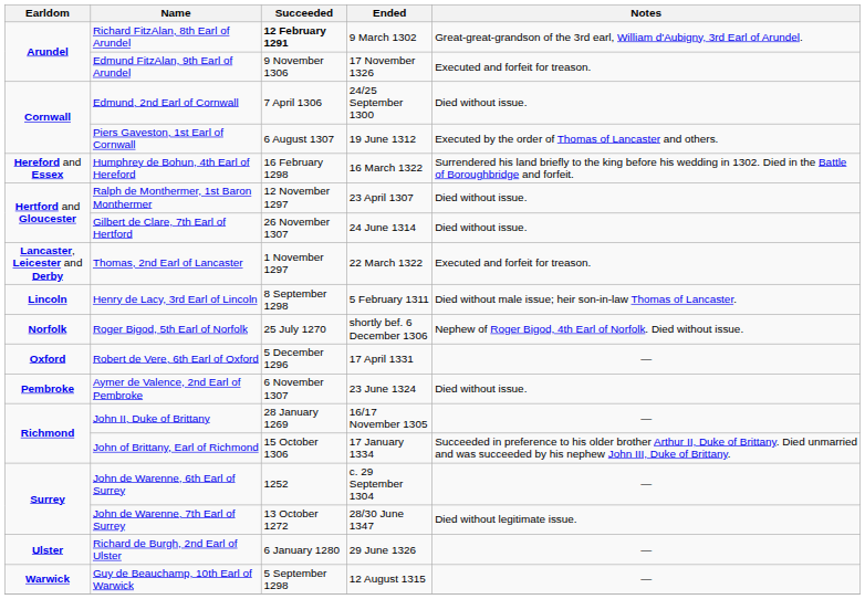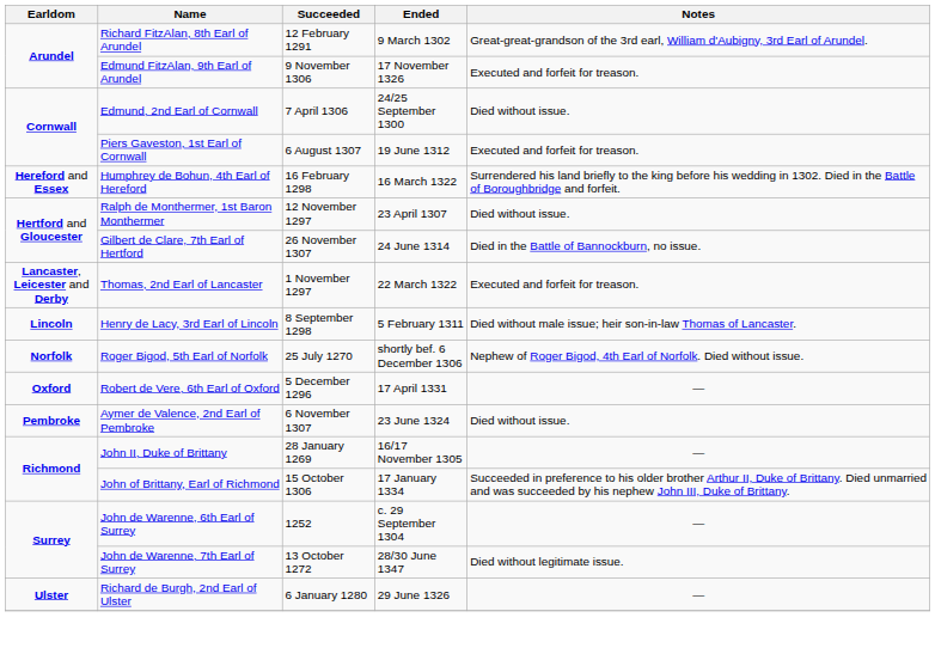 <table class="wikitable">
 <tr align=center>
 <th width="10%">Earldom</th>
 <th width="20%">Name</th>
 <th width="10%">Succeeded</th>
 <th width="10%">Ended</th>
 <th width="50%">Notes</th>
 </tr>
 <tr>
 <td rowspan=2 align=center><strong><a href='#'>Arundel</a></strong></td>
 <td><a href='#'>Richard FitzAlan, 8th Earl of Arundel</a></td>
-<td><strong>12 February 1291</strong></td>
+<td>12 February 1291</td>
 <td>9 March 1302</td>
 <td>Great-great-grandson of the 3rd earl, <a href='#'>William d'Aubigny, 3rd Earl of Arundel</a>.</td>
 </tr>
 <tr>
 <td><a href='#'>Edmund FitzAlan, 9th Earl of Arundel</a></td>
 <td>9 November 1306</td>
 <td>17 November 1326</td>
 <td>Executed and forfeit for treason.</td>
 </tr>
 <tr>
 <td rowspan=2 align=center><strong><a href='#'>Cornwall</a></strong></td>
 <td><a href='#'>Edmund, 2nd Earl of Cornwall</a></td>
 <td>7 April 1306</td>
 <td>24/25 September 1300</td>
 <td>Died without issue.</td>
 </tr>
 <tr>
 <td><a href='#'>Piers Gaveston, 1st Earl of Cornwall</a></td>
 <td>6 August 1307</td>
 <td>19 June 1312</td>
-<td>Executed by the order of <a href='#'>Thomas of Lancaster</a> and others.</td>
+<td>Executed and forfeit for treason.</td>
 </tr>
 <tr>
 <td align=center><strong><a href='#'>Hereford</a></strong> and <strong><a href='#'>Essex</a></strong></td>
 <td><a href='#'>Humphrey de Bohun, 4th Earl of Hereford</a></td>
 <td>16 February 1298</td>
 <td>16 March 1322</td>
 <td>Surrendered his land briefly to the king before his wedding in 1302. Died in the <a href='#'>Battle of Boroughbridge</a> and forfeit.</td>
 </tr>
 <tr>
 <td rowspan=2 align=center><strong><a href='#'>Hertford</a></strong> and <strong><a href='#'>Gloucester</a></strong></td>
 <td><a href='#'>Ralph de Monthermer, 1st Baron Monthermer</a></td>
 <td>12 November 1297</td>
 <td>23 April 1307</td>
 <td>Died without issue.</td>
 </tr>
 <tr>
 <td><a href='#'>Gilbert de Clare, 7th Earl of Hertford</a></td>
 <td>26 November 1307</td>
 <td>24 June 1314</td>
-<td>Died without issue.</td>
+<td>Died in the <a href='#'>Battle of Bannockburn</a>, no issue.</td>
 </tr>
 <tr>
 <td align=center><strong><a href='#'>Lancaster</a></strong>, <strong><a href='#'>Leicester</a></strong> and <strong><a href='#'>Derby</a></strong></td>
 <td><a href='#'>Thomas, 2nd Earl of Lancaster</a></td>
 <td>1 November 1297</td>
 <td>22 March 1322</td>
 <td>Executed and forfeit for treason.</td>
 </tr>
 <tr>
 <td align=center><strong><a href='#'>Lincoln</a></strong></td>
 <td><a href='#'>Henry de Lacy, 3rd Earl of Lincoln</a></td>
 <td>8 September 1298</td>
 <td>5 February 1311</td>
 <td>Died without male issue; heir son-in-law <a href='#'>Thomas of Lancaster</a>.</td>
 </tr>
 <tr>
 <td align=center><strong><a href='#'>Norfolk</a></strong></td>
 <td><a href='#'>Roger Bigod, 5th Earl of Norfolk</a></td>
 <td>25 July 1270</td>
 <td>shortly bef. 6 December 1306</td>
 <td>Nephew of <a href='#'>Roger Bigod, 4th Earl of Norfolk</a>. Died without issue.</td>
 </tr>
 <tr>
 <td align=center><strong><a href='#'>Oxford</a></strong></td>
 <td><a href='#'>Robert de Vere, 6th Earl of Oxford</a></td>
 <td>5 December 1296</td>
 <td>17 April 1331</td>
 <td align=center>—</td>
 </tr>
 <tr>
 <td align=center><strong><a href='#'>Pembroke</a></strong></td>
 <td><a href='#'>Aymer de Valence, 2nd Earl of Pembroke</a></td>
 <td>6 November 1307</td>
 <td>23 June 1324</td>
 <td>Died without issue.</td>
 </tr>
 <tr>
 <td rowspan=2 align=center><strong><a href='#'>Richmond</a></strong></td>
 <td><a href='#'>John II, Duke of Brittany</a></td>
 <td>28 January 1269</td>
 <td>16/17 November 1305</td>
 <td align=center>—</td>
 </tr>
 <tr>
 <td><a href='#'>John of Brittany, Earl of Richmond</a></td>
 <td>15 October 1306</td>
 <td>17 January 1334</td>
 <td>Succeeded in preference to his older brother <a href='#'>Arthur II, Duke of Brittany</a>. Died unmarried and was succeeded by his nephew <a href='#'>John III, Duke of Brittany</a>.</td>
 </tr>
 <tr>
 <td rowspan=2 align=center><strong><a href='#'>Surrey</a></strong></td>
 <td><a href='#'>John de Warenne, 6th Earl of Surrey</a></td>
 <td>1252</td>
 <td>c. 29 September 1304</td>
 <td align=center>—</td>
 </tr>
 <tr>
 <td><a href='#'>John de Warenne, 7th Earl of Surrey</a></td>
 <td>13 October 1272</td>
 <td>28/30 June 1347</td>
 <td>Died without legitimate issue.</td>
 </tr>
 <tr>
 <td align=center><strong><a href='#'>Ulster</a></strong></td>
 <td><a href='#'>Richard de Burgh, 2nd Earl of Ulster</a></td>
 <td>6 January 1280</td>
 <td>29 June 1326</td>
 <td align=center>—</td>
 </tr>
 <tr>
-<td align=center><strong><a href='#'>Warwick</a></strong></td>
-<td><a href='#'>Guy de Beauchamp, 10th Earl of Warwick</a></td>
-<td>5 September 1298</td>
-<td>12 August 1315</td>
-<td align=center>—</td>
-</tr>
-<tr>
 </tr>
 </table>
